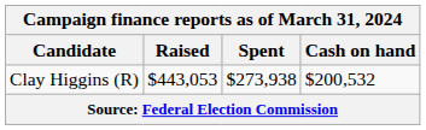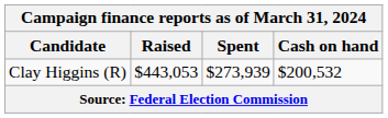 <table class="wikitable sortable">
 <tr>
 <th colspan=4>Campaign finance reports as of March 31, 2024</th>
 </tr>
 <tr style="text-align:center;">
 <th>Candidate</th>
 <th>Raised</th>
 <th>Spent</th>
 <th>Cash on hand</th>
 </tr>
 <tr>
 <td>Clay Higgins (R)</td>
 <td>$443,053</td>
-<td>$273,938</td>
+<td>$273,939</td>
 <td>$200,532</td>
 </tr>
 <tr>
 <th colspan="4"><small>Source: <a href='#'>Federal Election Commission</a></small></th>
 </tr>
 </table>
